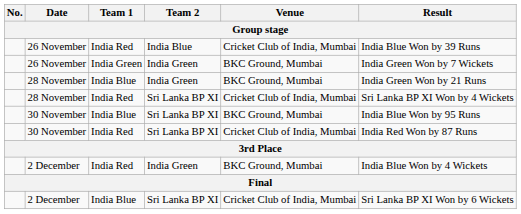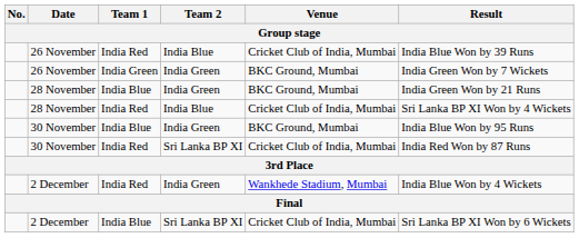 <table class="wikitable">
 <tr>
 <th>No.</th>
 <th>Date</th>
 <th>Team 1</th>
 <th>Team 2</th>
 <th>Venue</th>
 <th>Result</th>
 </tr>
 <tr>
 <th colspan="9">Group stage</th>
 </tr>
 <tr>
 <td> </td>
 <td>26 November</td>
 <td>India Red</td>
 <td>India Blue</td>
 <td>Cricket Club of India, Mumbai</td>
 <td>India Blue Won by 39 Runs</td>
 </tr>
 <tr>
 <td> </td>
 <td>26 November</td>
 <td>India Green</td>
 <td>India Green</td>
 <td>BKC Ground, Mumbai</td>
 <td>India Green Won by 7 Wickets</td>
 </tr>
 <tr>
 <td> </td>
 <td>28 November</td>
 <td>India Blue</td>
 <td>India Green</td>
 <td>BKC Ground, Mumbai</td>
 <td>India Green Won by 21 Runs</td>
 </tr>
 <tr>
 <td> </td>
 <td>28 November</td>
 <td>India Red</td>
-<td>Sri Lanka BP XI</td>
+<td>India Blue</td>
 <td>Cricket Club of India, Mumbai</td>
 <td>Sri Lanka BP XI Won by 4 Wickets</td>
 </tr>
 <tr>
 <td> </td>
 <td>30 November</td>
 <td>India Blue</td>
-<td>Sri Lanka BP XI</td>
+<td>India Green</td>
 <td>BKC Ground, Mumbai</td>
 <td>India Blue Won by 95 Runs</td>
 </tr>
 <tr>
 <td> </td>
 <td>30 November</td>
 <td>India Red</td>
 <td>Sri Lanka BP XI</td>
 <td>Cricket Club of India, Mumbai</td>
 <td>India Red Won by 87 Runs</td>
 </tr>
 <tr>
 <th colspan="9">3rd Place</th>
 </tr>
 <tr>
 <td> </td>
 <td>2 December</td>
 <td>India Red</td>
 <td>India Green</td>
-<td>BKC Ground, Mumbai</td>
+<td><a href='#'>Wankhede Stadium</a>, <a href='#'>Mumbai</a></td>
 <td>India Blue Won by 4 Wickets</td>
 </tr>
 <tr>
 <th colspan="9">Final</th>
 </tr>
 <tr>
 <td> </td>
 <td>2 December</td>
 <td>India Blue</td>
 <td>Sri Lanka BP XI</td>
 <td>Cricket Club of India, Mumbai</td>
 <td>Sri Lanka BP XI Won by 6 Wickets</td>
 </tr>
 </table>
